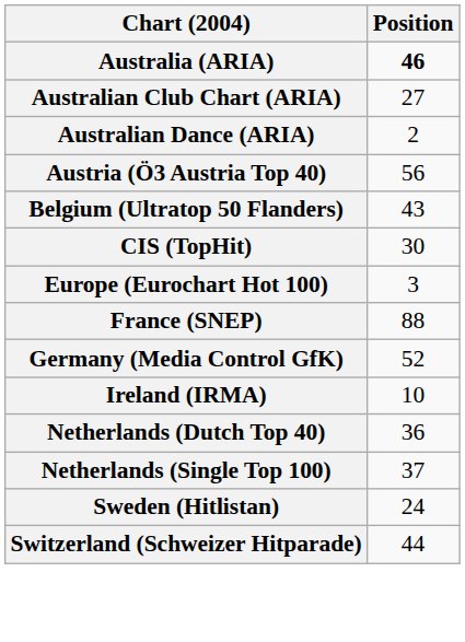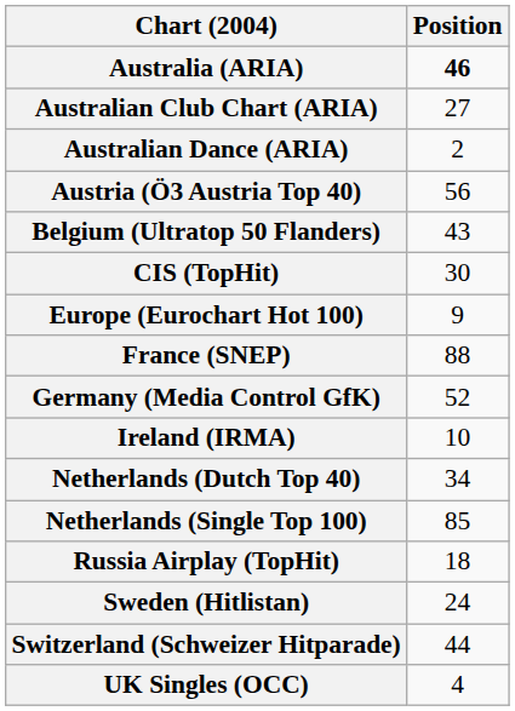 <table class="wikitable sortable plainrowheaders" style="text-align:center">
 <tr>
 <th>Chart (2004)</th>
 <th>Position</th>
 </tr>
 <tr>
 <th scope="row">Australia (ARIA)</th>
 <td><strong>46</strong></td>
 </tr>
 <tr>
 <th scope="row">Australian Club Chart (ARIA)</th>
 <td>27</td>
 </tr>
 <tr>
 <th scope="row">Australian Dance (ARIA)</th>
 <td>2</td>
 </tr>
 <tr>
 <th scope="row">Austria (Ö3 Austria Top 40)</th>
 <td>56</td>
 </tr>
 <tr>
 <th scope="row">Belgium (Ultratop 50 Flanders)</th>
 <td>43</td>
 </tr>
 <tr>
 <th scope="row">CIS (TopHit)</th>
 <td>30</td>
 </tr>
 <tr>
 <th scope="row">Europe (Eurochart Hot 100)</th>
-<td>3</td>
+<td>9</td>
 </tr>
 <tr>
 <th scope="row">France (SNEP)</th>
 <td>88</td>
 </tr>
 <tr>
 <th scope="row">Germany (Media Control GfK)</th>
 <td>52</td>
 </tr>
 <tr>
 <th scope="row">Ireland (IRMA)</th>
 <td>10</td>
 </tr>
 <tr>
 <th scope="row">Netherlands (Dutch Top 40)</th>
-<td>36</td>
+<td>34</td>
 </tr>
 <tr>
 <th scope="row">Netherlands (Single Top 100)</th>
-<td>37</td>
+<td>85</td>
+</tr>
+<tr>
+<th scope="row">Russia Airplay (TopHit)</th>
+<td>18</td>
 </tr>
 <tr>
 <th scope="row">Sweden (Hitlistan)</th>
 <td>24</td>
 </tr>
 <tr>
 <th scope="row">Switzerland (Schweizer Hitparade)</th>
 <td>44</td>
 </tr>
+<tr>
+<th scope="row">UK Singles (OCC)</th>
+<td>4</td>
+</tr>
 </table>
